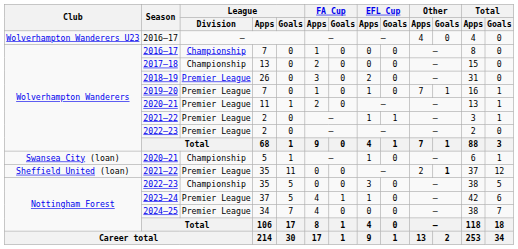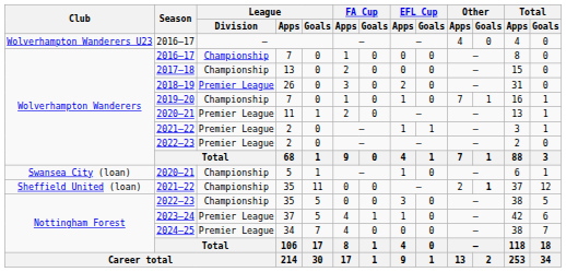 <table class="wikitable" style="text-align: center;">
 <tr>
 <th rowspan="2">Club</th>
 <th rowspan="2">Season</th>
 <th colspan="3">League</th>
 <th colspan="2"><a href='#'>FA Cup</a></th>
 <th colspan="2"><a href='#'>EFL Cup</a></th>
 <th colspan="2">Other</th>
 <th colspan="2">Total</th>
 </tr>
 <tr>
 <th>Division</th>
 <th>Apps</th>
 <th>Goals</th>
 <th>Apps</th>
 <th>Goals</th>
 <th>Apps</th>
 <th>Goals</th>
 <th>Apps</th>
 <th>Goals</th>
 <th>Apps</th>
 <th>Goals</th>
 </tr>
 <tr>
 <td><a href='#'>Wolverhampton Wanderers U23</a></td>
 <td>2016–17</td>
 <td colspan="3">—</td>
 <td colspan="2">—</td>
 <td colspan="2">—</td>
 <td>4</td>
 <td>0</td>
 <td>4</td>
 <td>0</td>
 </tr>
 <tr>
 <td rowspan="8"><a href='#'>Wolverhampton Wanderers</a></td>
 <td><a href='#'>2016–17</a></td>
 <td><a href='#'>Championship</a></td>
 <td>7</td>
 <td>0</td>
 <td>1</td>
 <td>0</td>
 <td>0</td>
 <td>0</td>
 <td colspan="2">—</td>
 <td>8</td>
 <td>0</td>
 </tr>
 <tr>
 <td><a href='#'>2017–18</a></td>
 <td>Championship</td>
 <td>13</td>
 <td>0</td>
 <td>2</td>
 <td>0</td>
 <td>0</td>
 <td>0</td>
 <td colspan="2">—</td>
 <td>15</td>
 <td>0</td>
 </tr>
 <tr>
 <td><a href='#'>2018–19</a></td>
 <td><a href='#'>Premier League</a></td>
 <td>26</td>
 <td>0</td>
 <td>3</td>
 <td>0</td>
 <td>2</td>
 <td>0</td>
 <td colspan="2">—</td>
 <td>31</td>
 <td>0</td>
 </tr>
 <tr>
 <td><a href='#'>2019–20</a></td>
-<td>Premier League</td>
+<td>Championship</td>
 <td>7</td>
 <td>0</td>
 <td>1</td>
 <td>0</td>
 <td>1</td>
 <td>0</td>
 <td>7</td>
 <td>1</td>
 <td>16</td>
 <td>1</td>
 </tr>
 <tr>
 <td><a href='#'>2020–21</a></td>
 <td>Premier League</td>
 <td>11</td>
 <td>1</td>
 <td>2</td>
 <td>0</td>
 <td colspan="2">—</td>
 <td colspan="2">—</td>
 <td>13</td>
 <td>1</td>
 </tr>
 <tr>
 <td><a href='#'>2021–22</a></td>
 <td>Premier League</td>
 <td>2</td>
 <td>0</td>
 <td colspan="2">—</td>
 <td>1</td>
 <td>1</td>
 <td colspan="2">—</td>
 <td>3</td>
 <td>1</td>
 </tr>
 <tr>
 <td><a href='#'>2022–23</a></td>
 <td>Premier League</td>
 <td>2</td>
 <td>0</td>
 <td colspan="2">—</td>
 <td colspan="2">—</td>
 <td colspan="2">—</td>
 <td>2</td>
 <td>0</td>
 </tr>
 <tr>
 <th colspan="2">Total</th>
 <th>68</th>
 <th>1</th>
 <th>9</th>
 <th>0</th>
 <th>4</th>
 <th>1</th>
 <th>7</th>
 <th>1</th>
 <th>88</th>
 <th>3</th>
 </tr>
 <tr>
 <td><a href='#'>Swansea City</a> (loan)</td>
 <td><a href='#'>2020–21</a></td>
 <td>Championship</td>
 <td>5</td>
 <td>1</td>
 <td colspan="2">—</td>
 <td>1</td>
 <td>0</td>
 <td colspan="2">—</td>
 <td>6</td>
 <td>1</td>
 </tr>
 <tr>
 <td><a href='#'>Sheffield United</a> (loan)</td>
 <td><a href='#'>2021–22</a></td>
-<td>Premier League</td>
+<td>Championship</td>
 <td>35</td>
 <td>11</td>
 <td>0</td>
 <td>0</td>
 <td colspan="2">—</td>
 <td>2</td>
 <td><strong>1</strong></td>
 <td>37</td>
 <td>12</td>
 </tr>
 <tr>
 <td rowspan="4"><a href='#'>Nottingham Forest</a></td>
 <td><a href='#'>2022–23</a></td>
 <td>Championship</td>
 <td>35</td>
 <td>5</td>
 <td>0</td>
 <td>0</td>
 <td>3</td>
 <td>0</td>
 <td colspan="2">—</td>
 <td>38</td>
 <td>5</td>
 </tr>
 <tr>
 <td><a href='#'>2023–24</a></td>
 <td>Premier League</td>
 <td>37</td>
 <td>5</td>
 <td>4</td>
 <td>1</td>
 <td>1</td>
 <td>0</td>
 <td colspan="2">—</td>
 <td>42</td>
 <td>6</td>
 </tr>
 <tr>
 <td><a href='#'>2024–25</a></td>
 <td>Premier League</td>
 <td>34</td>
 <td>7</td>
 <td>4</td>
 <td>0</td>
 <td>0</td>
 <td>0</td>
 <td colspan="2">—</td>
 <td>38</td>
 <td>7</td>
 </tr>
 <tr>
 <th colspan="2">Total</th>
 <th>106</th>
 <th>17</th>
 <th>8</th>
 <th>1</th>
 <th>4</th>
 <th>0</th>
 <th colspan="2">—</th>
 <th>118</th>
 <th>18</th>
 </tr>
 <tr>
 <th colspan="3">Career total</th>
 <th>214</th>
 <th>30</th>
 <th>17</th>
 <th>1</th>
 <th>9</th>
 <th>1</th>
 <th>13</th>
 <th>2</th>
 <th>253</th>
 <th>34</th>
 </tr>
 </table>
